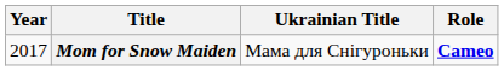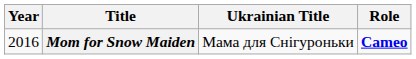 <table class="wikitable plainrowheaders sortable">
 <tr>
 <th scope="col">Year</th>
 <th scope="col">Title</th>
 <th scope="col">Ukrainian Title</th>
 <th scope="col">Role</th>
 </tr>
 <tr>
-<td>2017</td>
+<td>2016</td>
 <th scope="row"><em>Mom for Snow Maiden</em></th>
 <td>Мама для Снігуроньки</td>
 <td><strong><a href='#'>Cameo</a></strong></td>
 </tr>
 </table>
